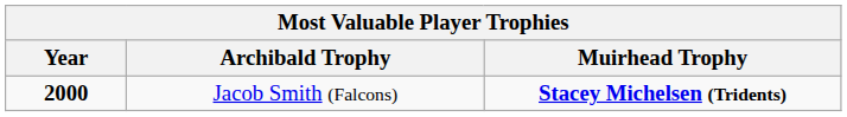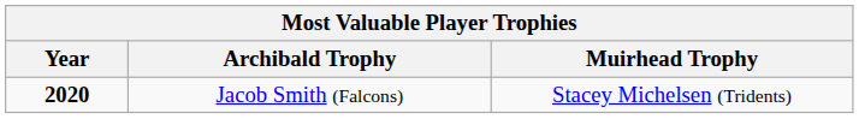 <table class="wikitable" style="text-align: center;">
 <tr>
 <th colspan=9><strong>Most Valuable Player Trophies</strong></th>
 </tr>
 <tr>
 <th style="width: 80px;">Year</th>
 <th style="width: 250px;">Archibald Trophy</th>
 <th style="width: 250px;">Muirhead Trophy</th>
 </tr>
 <tr>
-<td><strong>2000</strong></td>
+<td><strong>2020</strong></td>
 <td><a href='#'>Jacob Smith</a> <small>(Falcons)</small></td>
-<td><strong><a href='#'>Stacey Michelsen</a> <small>(Tridents)</small></strong></td>
+<td><a href='#'>Stacey Michelsen</a> <small>(Tridents)</small></td>
 </tr>
 </table>
